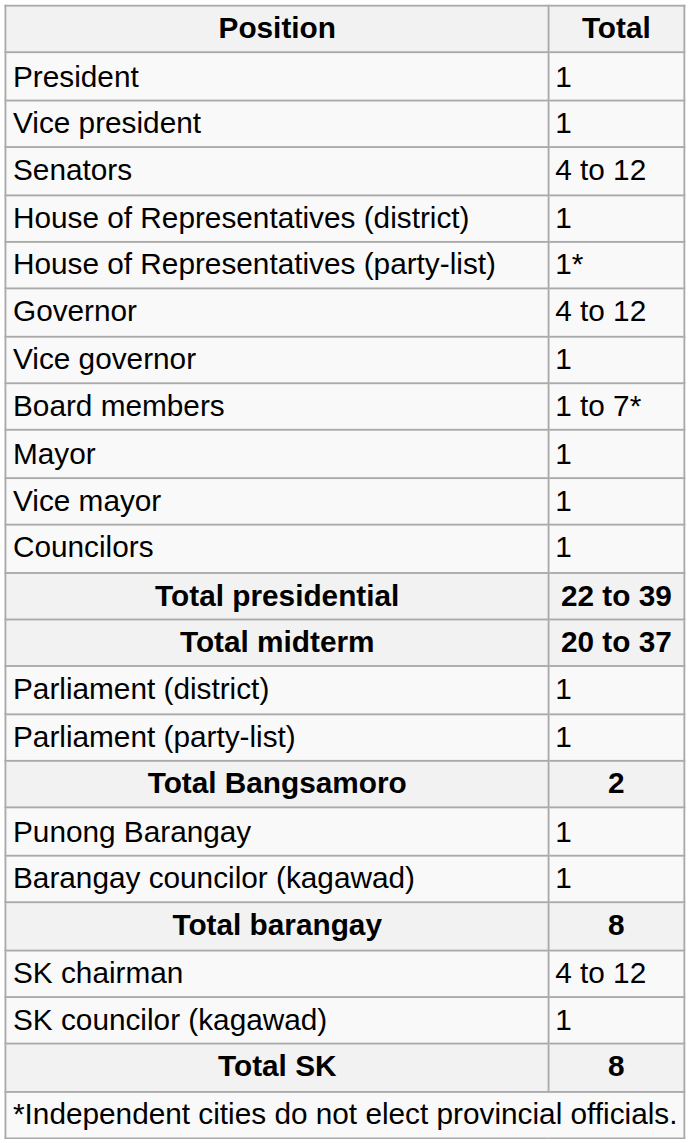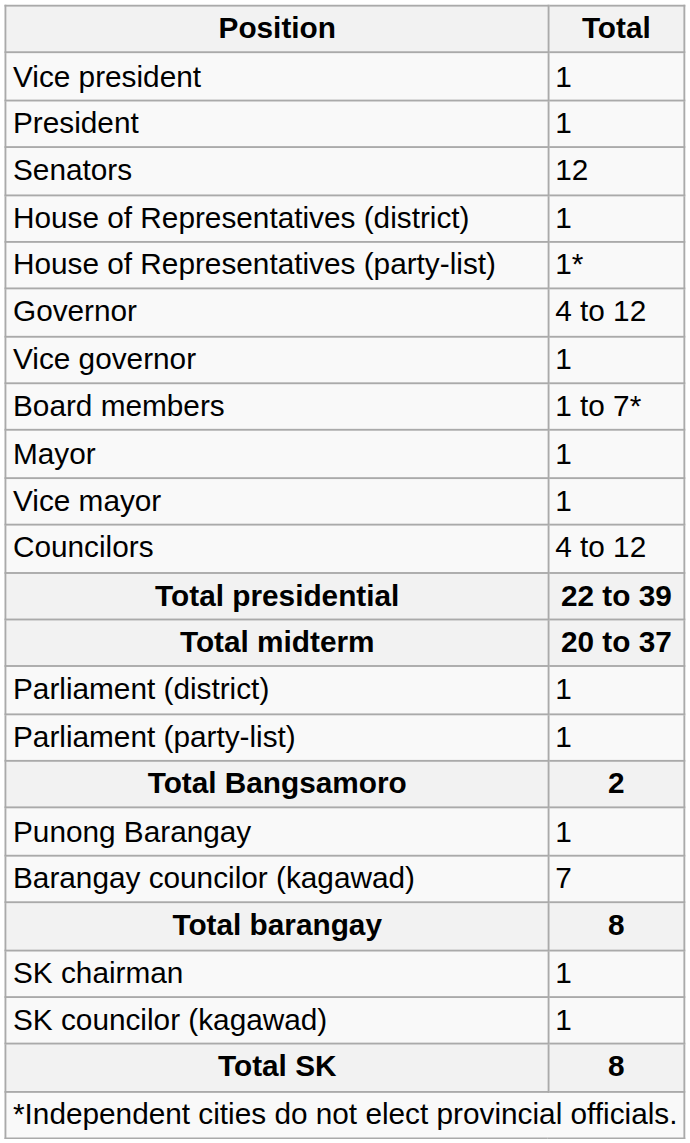 <table class=wikitable align=right>
 <tr>
 <th>Position</th>
 <th>Total</th>
 </tr>
 <tr>
+<td>Vice president</td>
+<td>1</td>
+</tr>
+<tr>
 <td>President</td>
 <td>1</td>
 </tr>
 <tr>
-<td>Vice president</td>
-<td>1</td>
-</tr>
-<tr>
 <td>Senators</td>
-<td>4 to 12</td>
+<td>12</td>
 </tr>
 <tr>
 <td>House of Representatives (district)</td>
 <td>1</td>
 </tr>
 <tr>
 <td>House of Representatives (party-list)</td>
 <td>1*</td>
 </tr>
 <tr>
 <td>Governor</td>
 <td>4 to 12</td>
 </tr>
 <tr>
 <td>Vice governor</td>
 <td>1</td>
 </tr>
 <tr>
 <td>Board members</td>
 <td>1 to 7*</td>
 </tr>
 <tr>
 <td>Mayor</td>
 <td>1</td>
 </tr>
 <tr>
 <td>Vice mayor</td>
 <td>1</td>
 </tr>
 <tr>
 <td>Councilors</td>
-<td>1</td>
+<td>4 to 12</td>
 </tr>
 <tr>
 <th>Total presidential</th>
 <th>22 to 39</th>
 </tr>
 <tr>
 <th>Total midterm</th>
 <th>20 to 37</th>
 </tr>
 <tr>
 <td>Parliament (district)</td>
 <td>1</td>
 </tr>
 <tr>
 <td>Parliament (party-list)</td>
 <td>1</td>
 </tr>
 <tr>
 <th>Total Bangsamoro</th>
 <th>2</th>
 </tr>
 <tr>
 <td>Punong Barangay</td>
 <td>1</td>
 </tr>
 <tr>
 <td>Barangay councilor (kagawad)</td>
-<td>1</td>
+<td>7</td>
 </tr>
 <tr>
 <th>Total barangay</th>
 <th>8</th>
 </tr>
 <tr>
 <td>SK chairman</td>
-<td>4 to 12</td>
+<td>1</td>
 </tr>
 <tr>
 <td>SK councilor (kagawad)</td>
 <td>1</td>
 </tr>
 <tr>
 <th>Total SK</th>
 <th>8</th>
 </tr>
 <tr>
 <td colspan=2>*Independent cities do not elect provincial officials.</td>
 </tr>
 </table>
